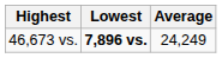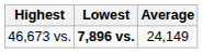 <table class="wikitable sortable">
 <tr>
 <th>Highest</th>
 <th>Lowest</th>
 <th>Average</th>
 </tr>
 <tr>
 <td align="center">46,673 vs. </td>
 <td align="center"><strong>7,896 vs. </strong></td>
-<td align="center">24,249</td>
+<td align="center">24,149</td>
 </tr>
 </table>
